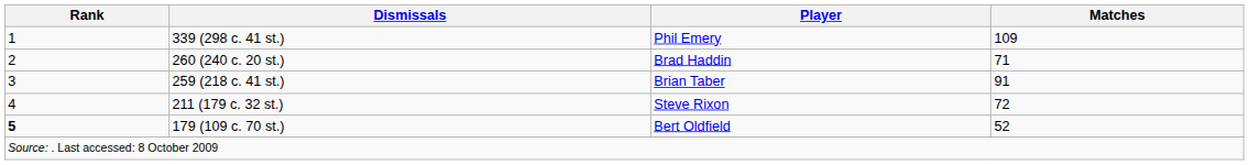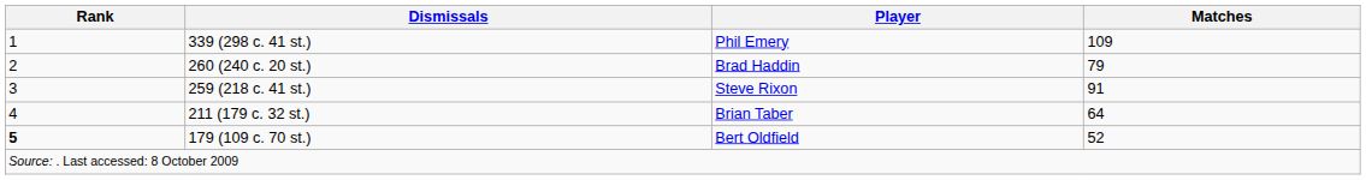 <table class="wikitable" style="width:90%;">
 <tr>
 <th>Rank</th>
 <th><a href='#'>Dismissals</a></th>
 <th><a href='#'>Player</a></th>
 <th>Matches</th>
 </tr>
 <tr>
 <td>1</td>
 <td>339 (298 c. 41 st.)</td>
 <td><a href='#'>Phil Emery</a></td>
 <td>109</td>
 </tr>
 <tr>
 <td>2</td>
 <td>260 (240 c. 20 st.)</td>
 <td><a href='#'>Brad Haddin</a></td>
-<td>71</td>
+<td>79</td>
 </tr>
 <tr>
 <td>3</td>
 <td>259 (218 c. 41 st.)</td>
-<td><a href='#'>Brian Taber</a></td>
+<td><a href='#'>Steve Rixon</a></td>
 <td>91</td>
 </tr>
 <tr>
 <td>4</td>
 <td>211 (179 c. 32 st.)</td>
-<td><a href='#'>Steve Rixon</a></td>
-<td>72</td>
+<td><a href='#'>Brian Taber</a></td>
+<td>64</td>
 </tr>
 <tr>
 <td><strong>5</strong></td>
 <td>179 (109 c. 70 st.)</td>
 <td><a href='#'>Bert Oldfield</a></td>
 <td>52</td>
 </tr>
 <tr>
 <td colspan=4><small><em>Source: </em>. Last accessed: 8 October 2009</small></td>
 </tr>
 </table>
